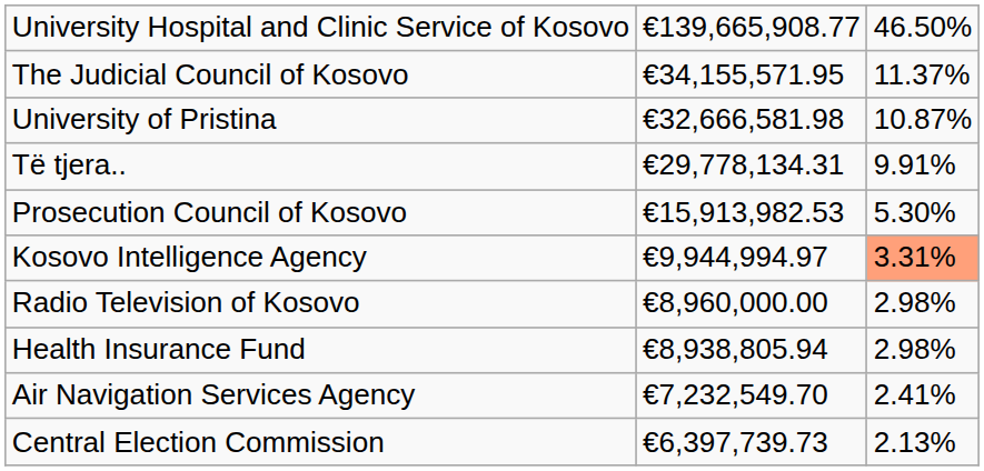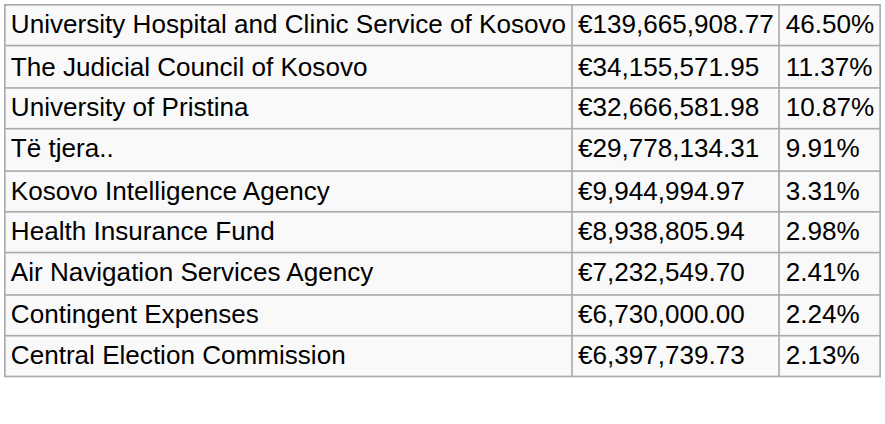 <table class="wikitable">
 <tr>
 <td>University Hospital and Clinic Service of Kosovo</td>
 <td>€139,665,908.77</td>
 <td>46.50%</td>
 </tr>
 <tr>
 <td>The Judicial Council of Kosovo</td>
 <td>€34,155,571.95</td>
 <td>11.37%</td>
 </tr>
 <tr>
 <td>University of Pristina</td>
 <td>€32,666,581.98</td>
 <td>10.87%</td>
 </tr>
 <tr>
 <td>Të tjera..</td>
 <td>€29,778,134.31</td>
 <td>9.91%</td>
 </tr>
 <tr>
-<td>Prosecution Council of Kosovo</td>
-<td>€15,913,982.53</td>
-<td>5.30%</td>
-</tr>
-<tr>
 <td>Kosovo Intelligence Agency</td>
 <td>€9,944,994.97</td>
-<td style="background: lightsalmon;">3.31%</td>
-</tr>
-<tr>
-<td>Radio Television of Kosovo</td>
-<td>€8,960,000.00</td>
-<td>2.98%</td>
+<td>3.31%</td>
 </tr>
 <tr>
 <td>Health Insurance Fund</td>
 <td>€8,938,805.94</td>
 <td>2.98%</td>
 </tr>
 <tr>
 <td>Air Navigation Services Agency</td>
 <td>€7,232,549.70</td>
 <td>2.41%</td>
 </tr>
 <tr>
+<td>Contingent Expenses</td>
+<td>€6,730,000.00</td>
+<td>2.24%</td>
+</tr>
+<tr>
 <td>Central Election Commission</td>
 <td>€6,397,739.73</td>
 <td>2.13%</td>
 </tr>
 </table>
